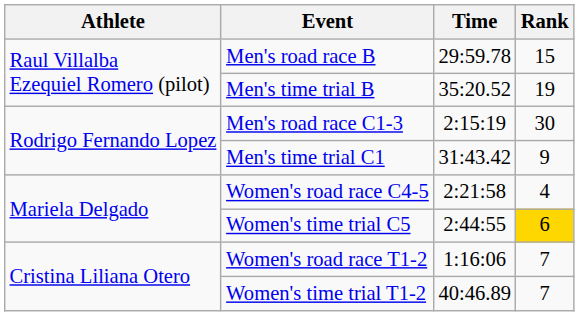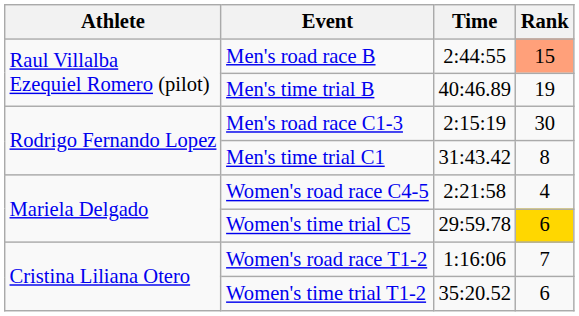 <table class=wikitable style="font-size:90%">
 <tr>
 <th>Athlete</th>
 <th>Event</th>
 <th>Time</th>
 <th>Rank</th>
 </tr>
 <tr>
 <td rowspan="2"><a href='#'>Raul Villalba</a><br><a href='#'>Ezequiel Romero</a> (pilot)</td>
 <td><a href='#'>Men's road race B</a></td>
-<td align="center">29:59.78</td>
-<td align="center">15</td>
+<td align="center">2:44:55</td>
+<td align="center" style="background: lightsalmon;">15</td>
 </tr>
 <tr>
 <td><a href='#'>Men's time trial B</a></td>
-<td align="center">35:20.52</td>
+<td align="center">40:46.89</td>
 <td align="center">19</td>
 </tr>
 <tr>
 <td rowspan="2"><a href='#'>Rodrigo Fernando Lopez</a></td>
 <td><a href='#'>Men's road race C1-3</a></td>
 <td align="center">2:15:19</td>
 <td align="center">30</td>
 </tr>
 <tr>
 <td><a href='#'>Men's time trial C1</a></td>
 <td align="center">31:43.42</td>
-<td align="center">9</td>
+<td align="center">8</td>
 </tr>
 <tr>
 <td rowspan="2"><a href='#'>Mariela Delgado</a></td>
 <td><a href='#'>Women's road race C4-5</a></td>
 <td align="center">2:21:58</td>
 <td align="center">4</td>
 </tr>
 <tr>
 <td><a href='#'>Women's time trial C5</a></td>
-<td align="center">2:44:55</td>
+<td align="center">29:59.78</td>
 <td align="center" style="background: gold;">6</td>
 </tr>
 <tr>
 <td rowspan="2"><a href='#'>Cristina Liliana Otero</a></td>
 <td><a href='#'>Women's road race T1-2</a></td>
 <td align="center">1:16:06</td>
 <td align="center">7</td>
 </tr>
 <tr>
 <td><a href='#'>Women's time trial T1-2</a></td>
-<td align="center">40:46.89</td>
-<td align="center">7</td>
+<td align="center">35:20.52</td>
+<td align="center">6</td>
 </tr>
 </table>
